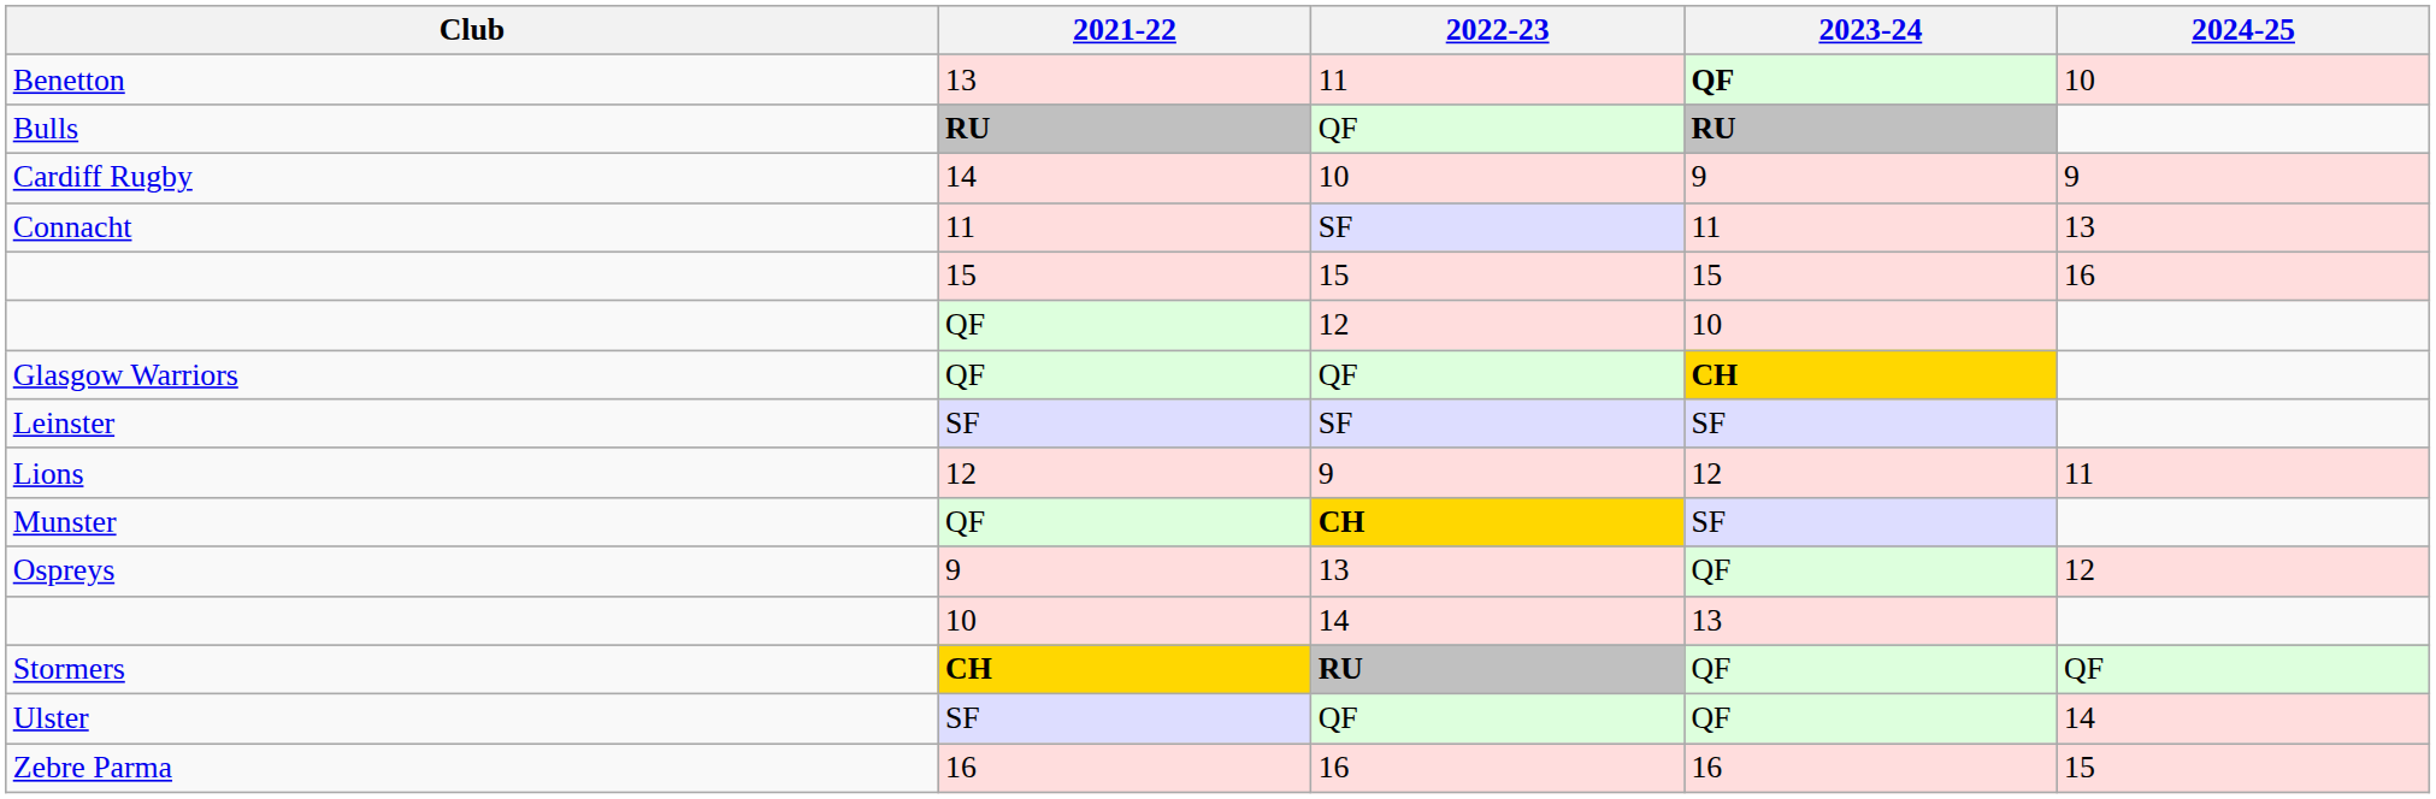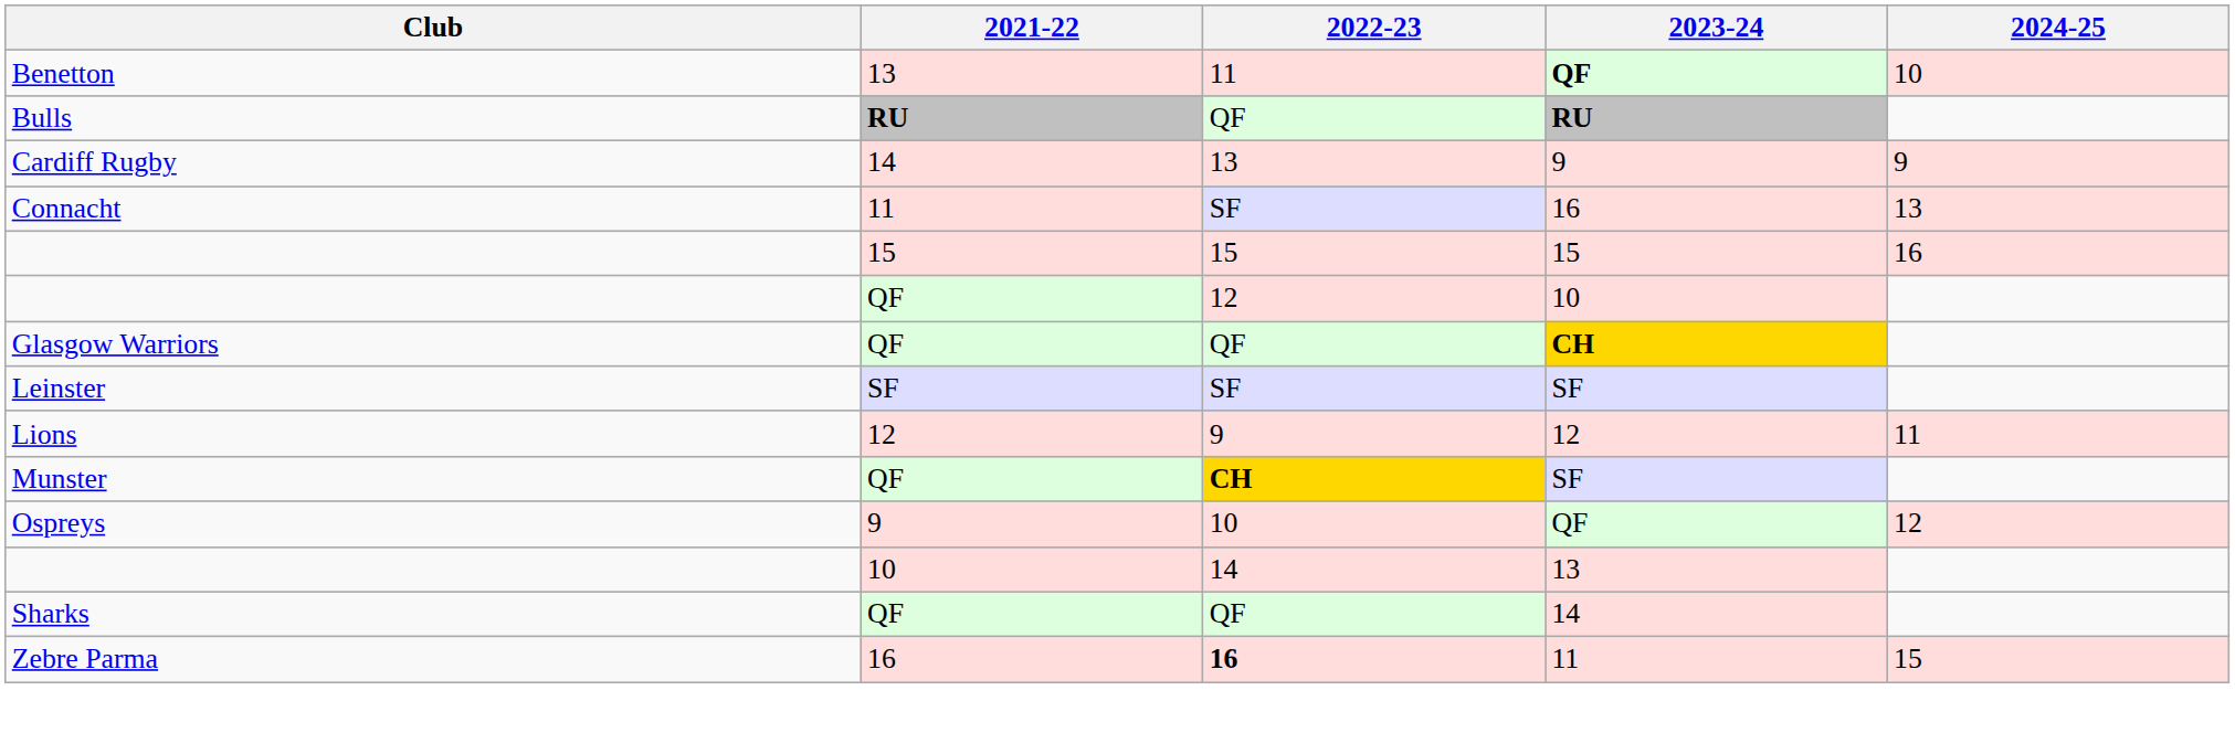 <table class="wikitable sortable" style="width: 99%">
 <tr>
 <th style="width:20%">Club</th>
 <th style="width:8%"><a href='#'>2021-22</a></th>
 <th style="width:8%"><a href='#'>2022-23</a></th>
 <th style="width:8%"><a href='#'>2023-24</a></th>
 <th style="width:8%"><a href='#'>2024-25</a></th>
 </tr>
 <tr>
 <td> <a href='#'>Benetton</a></td>
 <td bgcolor=ffdddd>13</td>
 <td bgcolor=ffdddd>11</td>
 <td bgcolor=ddffdd><strong>QF</strong></td>
 <td bgcolor=ffdddd>10</td>
 </tr>
 <tr>
 <td> <a href='#'>Bulls</a></td>
 <td bgcolor=silver><strong>RU</strong></td>
 <td bgcolor=ddffdd>QF</td>
 <td bgcolor=silver><strong>RU</strong></td>
 <td></td>
 </tr>
 <tr>
 <td> <a href='#'>Cardiff Rugby</a></td>
 <td bgcolor=ffdddd>14</td>
-<td bgcolor=ffdddd>10</td>
+<td bgcolor=ffdddd>13</td>
 <td bgcolor=ffdddd>9</td>
 <td bgcolor=ffdddd>9</td>
 </tr>
 <tr>
 <td> <a href='#'>Connacht</a></td>
 <td bgcolor=ffdddd>11</td>
 <td bgcolor=ddddff>SF</td>
-<td bgcolor=ffdddd>11</td>
+<td bgcolor=ffdddd>16</td>
 <td bgcolor=ffdddd>13</td>
 </tr>
 <tr>
 <td></td>
 <td bgcolor=ffdddd>15</td>
 <td bgcolor=ffdddd>15</td>
 <td bgcolor=ffdddd>15</td>
 <td bgcolor=ffdddd>16</td>
 </tr>
 <tr>
 <td></td>
 <td bgcolor=ddffdd>QF</td>
 <td bgcolor=ffdddd>12</td>
 <td bgcolor=ffdddd>10</td>
 <td></td>
 </tr>
 <tr>
 <td> <a href='#'>Glasgow Warriors</a></td>
 <td bgcolor=ddffdd>QF</td>
 <td bgcolor=ddffdd>QF</td>
 <td bgcolor=gold><strong>CH</strong></td>
 <td></td>
 </tr>
 <tr>
 <td> <a href='#'>Leinster</a></td>
 <td bgcolor=ddddff>SF</td>
 <td bgcolor=ddddff>SF</td>
 <td bgcolor=ddddff>SF</td>
 <td></td>
 </tr>
 <tr>
 <td> <a href='#'>Lions</a></td>
 <td bgcolor=ffdddd>12</td>
 <td bgcolor=ffdddd>9</td>
 <td bgcolor=ffdddd>12</td>
 <td bgcolor=ffdddd>11</td>
 </tr>
 <tr>
 <td> <a href='#'>Munster</a></td>
 <td bgcolor=ddffdd>QF</td>
 <td bgcolor=gold><strong>CH</strong></td>
 <td bgcolor=ddddff>SF</td>
 <td></td>
 </tr>
 <tr>
 <td> <a href='#'>Ospreys</a></td>
 <td bgcolor=ffdddd>9</td>
-<td bgcolor=ffdddd>13</td>
+<td bgcolor=ffdddd>10</td>
 <td bgcolor=ddffdd>QF</td>
 <td bgcolor=ffdddd>12</td>
 </tr>
 <tr>
 <td></td>
 <td bgcolor=ffdddd>10</td>
 <td bgcolor=ffdddd>14</td>
 <td bgcolor=ffdddd>13</td>
 <td></td>
 </tr>
 <tr>
-<td> <a href='#'>Stormers</a></td>
-<td bgcolor=gold><strong>CH</strong></td>
-<td bgcolor=silver><strong>RU</strong></td>
-<td bgcolor=ddffdd>QF</td>
-<td bgcolor=ddffdd>QF</td>
-</tr>
-<tr>
-<td> <a href='#'>Ulster</a></td>
-<td bgcolor=ddddff>SF</td>
+<td> <a href='#'>Sharks</a></td>
 <td bgcolor=ddffdd>QF</td>
 <td bgcolor=ddffdd>QF</td>
 <td bgcolor=ffdddd>14</td>
+<td></td>
 </tr>
 <tr>
 <td> <a href='#'>Zebre Parma</a></td>
 <td bgcolor=ffdddd>16</td>
-<td bgcolor=ffdddd>16</td>
-<td bgcolor=ffdddd>16</td>
+<td bgcolor=ffdddd><strong>16</strong></td>
+<td bgcolor=ffdddd>11</td>
 <td bgcolor=ffdddd>15</td>
 </tr>
 </table>
